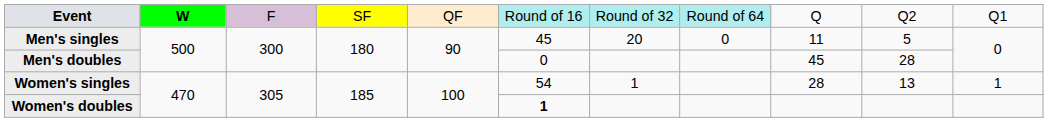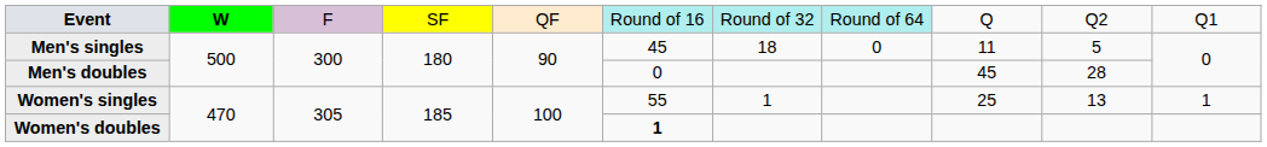 <table class=wikitable style=font-size:90%;text-align:center>
 <tr>
 <td style="width:130px; background:#dfe2e9;"><strong>Event</strong></td>
 <td style="width:80px; background:lime;"><strong>W</strong></td>
 <td style="width:85px; background:thistle;">F</td>
 <td style="width:85px; background:#ff0;">SF</td>
 <td style="width:85px; background:#ffebcd;">QF</td>
 <td style="width:85px; background:#afeeee;">Round of 16</td>
 <td style="width:85px; background:#afeeee;">Round of 32</td>
 <td style="width:85px; background:#afeeee;">Round of 64</td>
 <td width=85>Q</td>
 <td width=85>Q2</td>
 <td width=85>Q1</td>
 </tr>
 <tr>
 <th style="background:#ededed;">Men's singles</th>
 <td rowspan=2>500</td>
 <td rowspan=2>300</td>
 <td rowspan=2>180</td>
 <td rowspan=2>90</td>
 <td>45</td>
-<td>20</td>
+<td>18</td>
 <td>0</td>
 <td>11</td>
 <td>5</td>
 <td rowspan=2>0</td>
 </tr>
 <tr>
 <th style="background:#ededed;">Men's doubles</th>
 <td>0</td>
 <td></td>
 <td></td>
 <td>45</td>
 <td>28</td>
 </tr>
 <tr>
 <th style="background:#ededed;">Women's singles</th>
 <td rowspan=2>470</td>
 <td rowspan=2>305</td>
 <td rowspan=2>185</td>
 <td rowspan=2>100</td>
-<td>54</td>
+<td>55</td>
 <td>1</td>
 <td></td>
-<td>28</td>
+<td>25</td>
 <td>13</td>
 <td>1</td>
 </tr>
 <tr>
 <th style="background:#ededed;">Women's doubles</th>
 <td><strong>1</strong></td>
 <td></td>
 <td></td>
 <td></td>
 <td></td>
 <td></td>
 </tr>
 </table>
